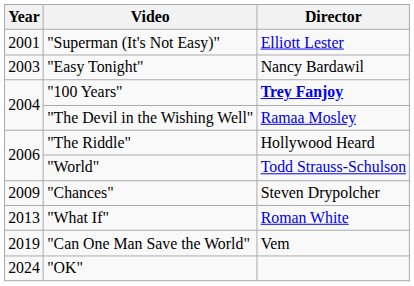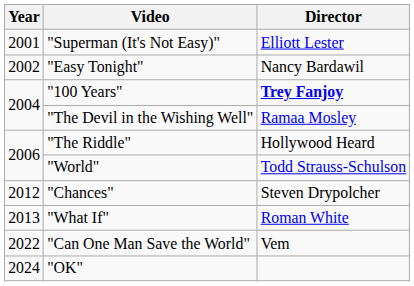 <table class="wikitable">
 <tr>
 <th>Year</th>
 <th>Video</th>
 <th>Director</th>
 </tr>
 <tr>
 <td>2001</td>
 <td>"Superman (It's Not Easy)"</td>
 <td><a href='#'>Elliott Lester</a></td>
 </tr>
 <tr>
-<td>2003</td>
+<td>2002</td>
 <td>"Easy Tonight"</td>
 <td>Nancy Bardawil</td>
 </tr>
 <tr>
 <td rowspan="2">2004</td>
 <td>"100 Years"</td>
 <td><strong><a href='#'>Trey Fanjoy</a></strong></td>
 </tr>
 <tr>
 <td>"The Devil in the Wishing Well"</td>
 <td><a href='#'>Ramaa Mosley</a></td>
 </tr>
 <tr>
 <td rowspan="2">2006</td>
 <td>"The Riddle"</td>
 <td>Hollywood Heard</td>
 </tr>
 <tr>
 <td>"World"</td>
 <td><a href='#'>Todd Strauss-Schulson</a></td>
 </tr>
 <tr>
-<td>2009</td>
+<td>2012</td>
 <td>"Chances"</td>
 <td>Steven Drypolcher</td>
 </tr>
 <tr>
 <td>2013</td>
 <td>"What If"</td>
 <td><a href='#'>Roman White</a></td>
 </tr>
 <tr>
-<td>2019</td>
+<td>2022</td>
 <td>"Can One Man Save the World"</td>
 <td>Vem</td>
 </tr>
 <tr>
 <td>2024</td>
 <td>"OK"</td>
 </tr>
 </table>
